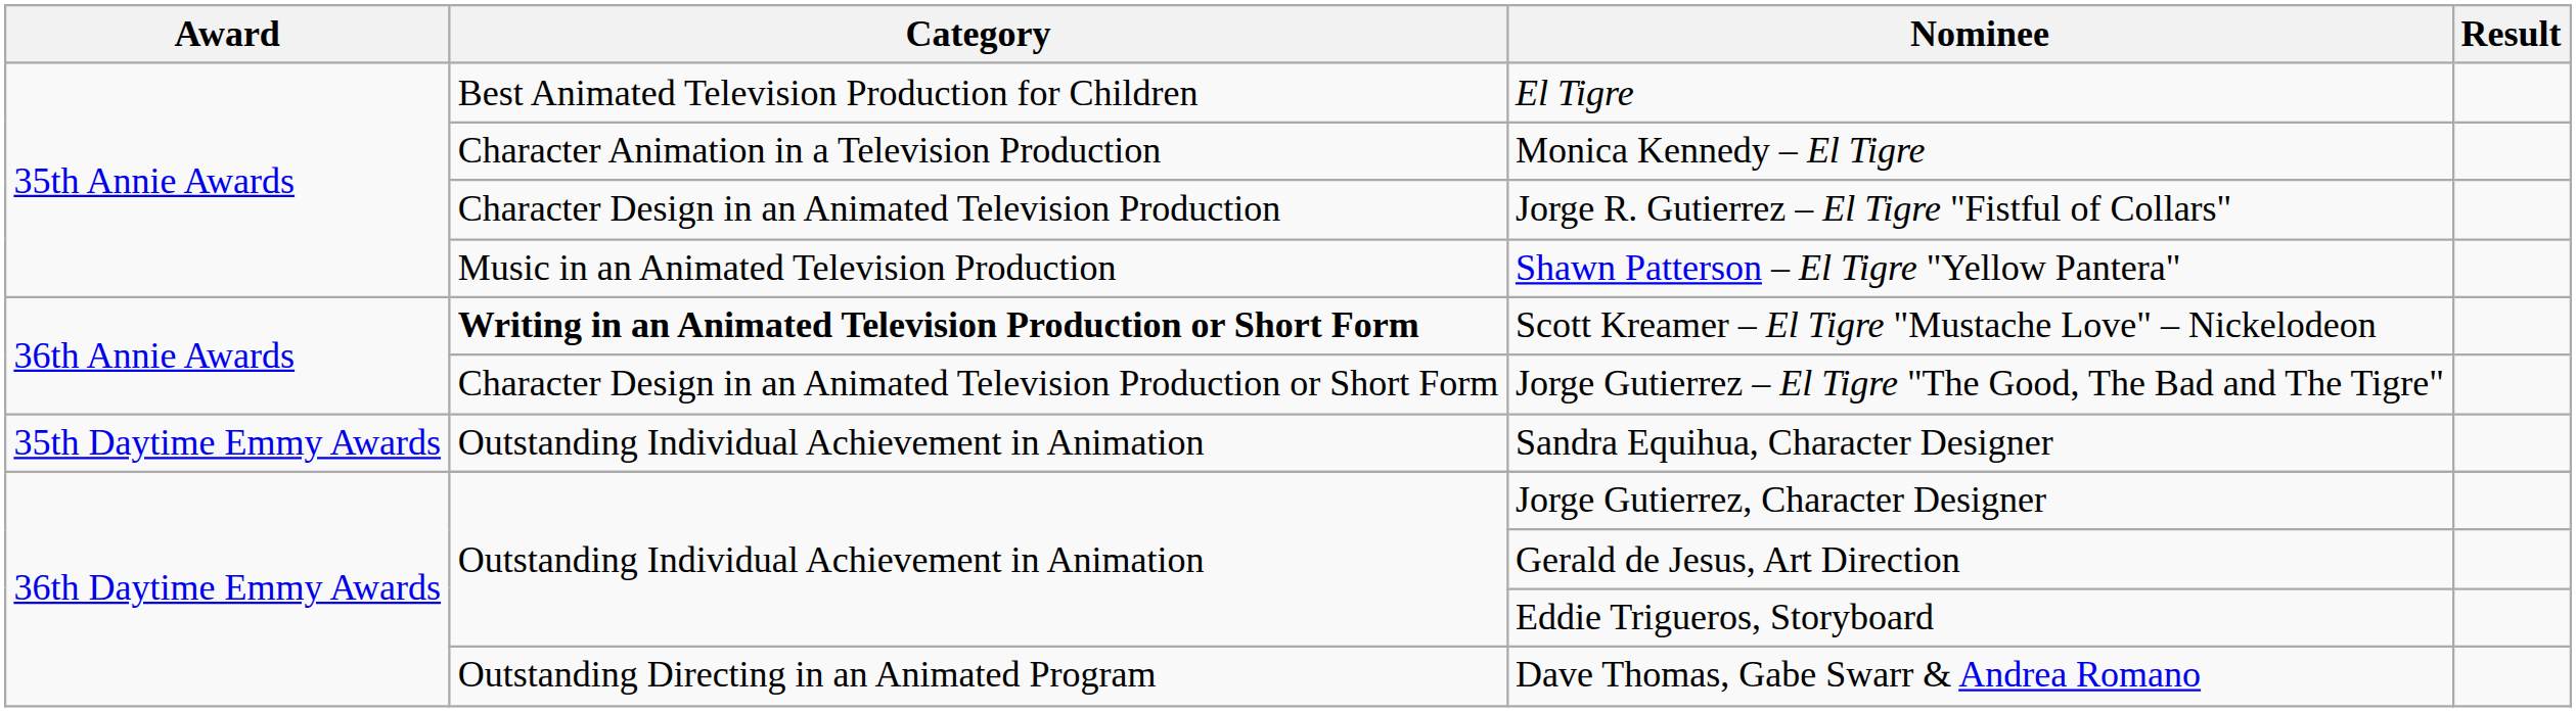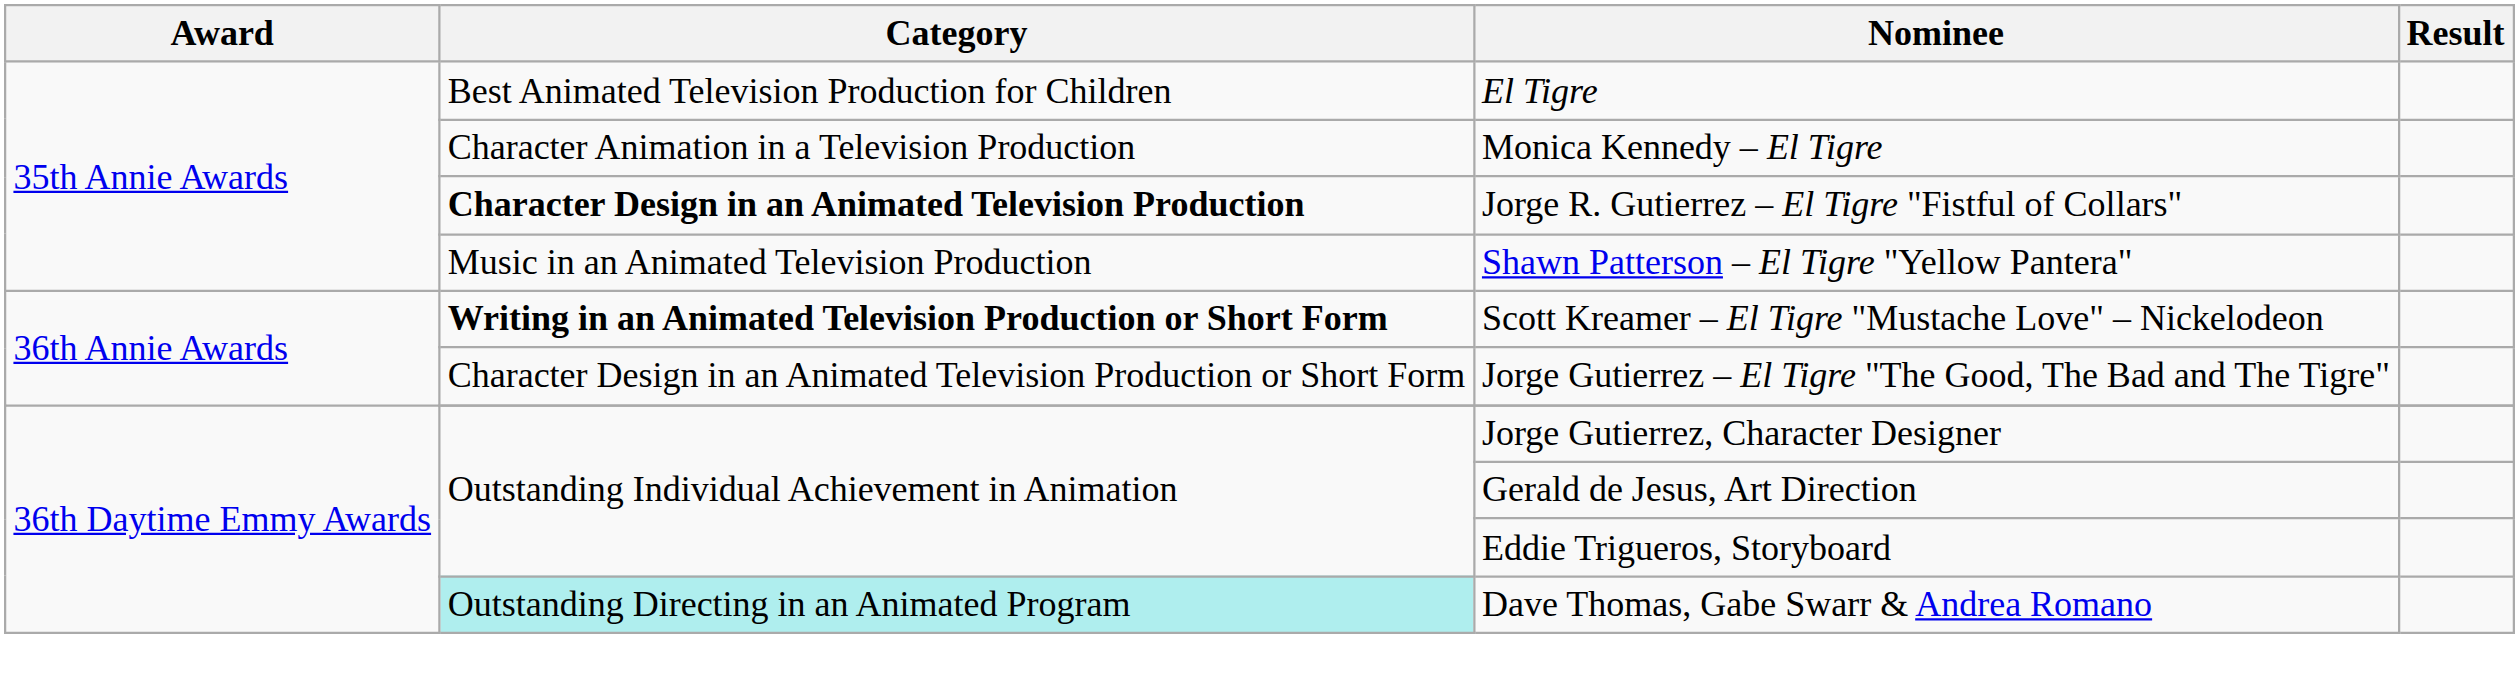 <table class="wikitable">
 <tr>
 <th>Award</th>
 <th>Category</th>
 <th>Nominee</th>
 <th>Result</th>
 </tr>
 <tr>
 <td rowspan=4><a href='#'>35th Annie Awards</a></td>
 <td>Best Animated Television Production for Children</td>
 <td><em>El Tigre</em></td>
 <td></td>
 </tr>
 <tr>
 <td>Character Animation in a Television Production</td>
 <td>Monica Kennedy – <em>El Tigre</em></td>
 <td></td>
 </tr>
 <tr>
-<td>Character Design in an Animated Television Production</td>
+<td><strong>Character Design in an Animated Television Production</strong></td>
 <td>Jorge R. Gutierrez – <em>El Tigre</em> "Fistful of Collars"</td>
 <td></td>
 </tr>
 <tr>
 <td>Music in an Animated Television Production</td>
 <td><a href='#'>Shawn Patterson</a> – <em>El Tigre</em> "Yellow Pantera"</td>
 <td></td>
 </tr>
 <tr>
 <td rowspan=2><a href='#'>36th Annie Awards</a></td>
 <td><strong>Writing in an Animated Television Production or Short Form</strong></td>
 <td>Scott Kreamer – <em>El Tigre</em> "Mustache Love" – Nickelodeon</td>
 <td></td>
 </tr>
 <tr>
 <td>Character Design in an Animated Television Production or Short Form</td>
 <td>Jorge Gutierrez – <em>El Tigre</em> "The Good, The Bad and The Tigre"</td>
 <td></td>
 </tr>
 <tr>
-<td><a href='#'>35th Daytime Emmy Awards</a></td>
-<td>Outstanding Individual Achievement in Animation</td>
-<td>Sandra Equihua, Character Designer</td>
-<td></td>
-</tr>
-<tr>
 <td rowspan=5><a href='#'>36th Daytime Emmy Awards</a></td>
 </tr>
 <tr>
 <td rowspan=3>Outstanding Individual Achievement in Animation</td>
 <td>Jorge Gutierrez, Character Designer</td>
 <td></td>
 </tr>
 <tr>
 <td>Gerald de Jesus, Art Direction</td>
 <td></td>
 </tr>
 <tr>
 <td>Eddie Trigueros, Storyboard</td>
 <td></td>
 </tr>
 <tr>
-<td>Outstanding Directing in an Animated Program</td>
+<td style="background: paleturquoise;">Outstanding Directing in an Animated Program</td>
 <td>Dave Thomas, Gabe Swarr & <a href='#'>Andrea Romano</a></td>
 <td></td>
 </tr>
 </table>
